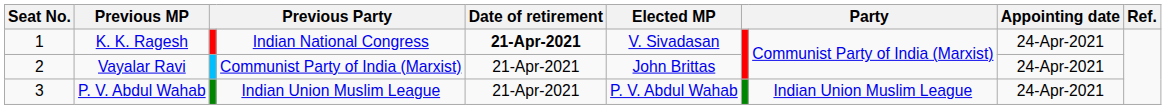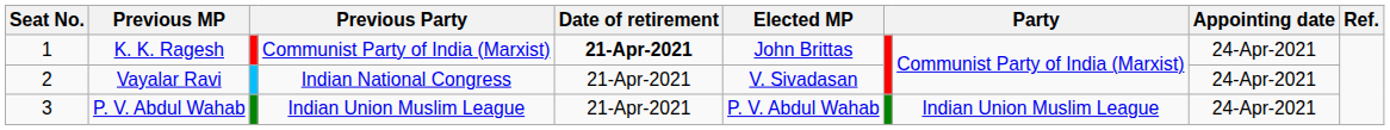 <table class="wikitable sortable" style="text-align:center;">
 <tr>
 <th>Seat No.</th>
 <th>Previous MP</th>
 <th colspan="2">Previous Party</th>
 <th>Date of retirement</th>
 <th>Elected MP</th>
 <th colspan="2">Party</th>
 <th>Appointing date</th>
 <th>Ref.</th>
 </tr>
 <tr style="text-align:center;">
 <td>1</td>
 <td><a href='#'>K. K. Ragesh</a></td>
 <td bgcolor=#FF0000></td>
-<td><a href='#'>Indian National Congress</a></td>
+<td><a href='#'>Communist Party of India (Marxist)</a></td>
 <td><strong>21-Apr-2021</strong></td>
-<td><a href='#'>V. Sivadasan</a></td>
+<td><a href='#'>John Brittas</a></td>
 <td rowspan="2" bgcolor="#FF0000"></td>
 <td rowspan="2"><a href='#'>Communist Party of India (Marxist)</a></td>
 <td>24-Apr-2021</td>
 <td Rowspan=3></td>
 </tr>
 <tr style="text-align:center;">
 <td>2</td>
 <td><a href='#'>Vayalar Ravi</a></td>
 <td bgcolor="#00BFFF"></td>
-<td><a href='#'>Communist Party of India (Marxist)</a></td>
+<td><a href='#'>Indian National Congress</a></td>
 <td>21-Apr-2021</td>
-<td><a href='#'>John Brittas</a></td>
+<td><a href='#'>V. Sivadasan</a></td>
 <td>24-Apr-2021</td>
 </tr>
 <tr style="text-align:center;">
 <td>3</td>
 <td><a href='#'>P. V. Abdul Wahab</a></td>
 <td bgcolor=#008500></td>
 <td><a href='#'>Indian Union Muslim League</a></td>
 <td>21-Apr-2021</td>
 <td><a href='#'>P. V. Abdul Wahab</a></td>
 <td bgcolor=#008500></td>
 <td><a href='#'>Indian Union Muslim League</a></td>
 <td>24-Apr-2021</td>
 </tr>
 </table>
